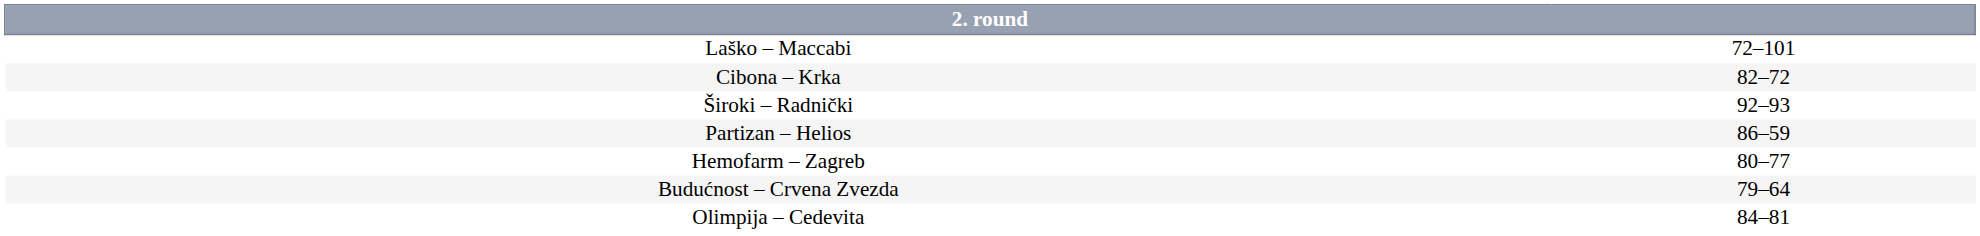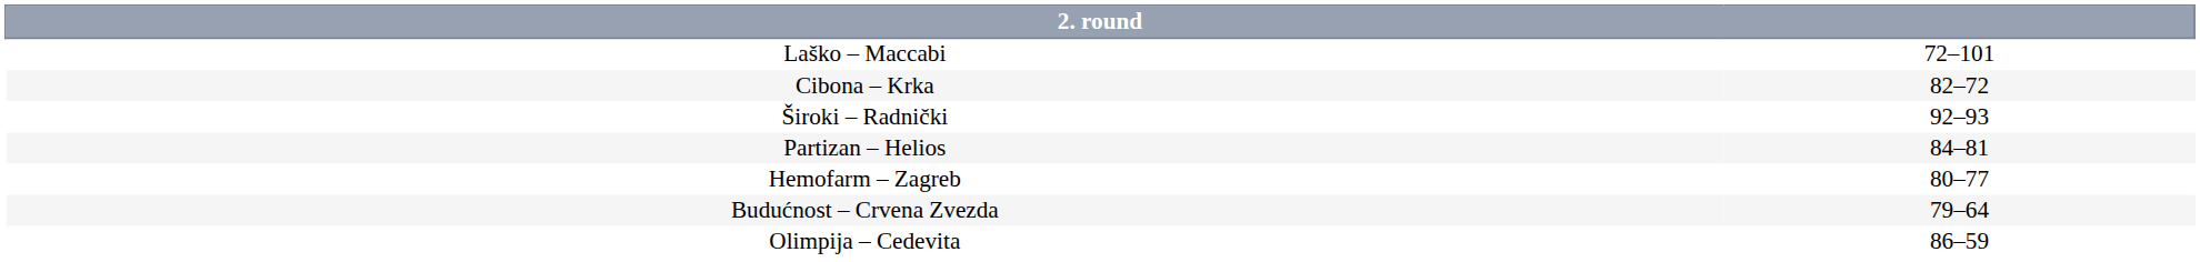 <table border=0 cellspacing=0 cellpadding=1em style="font-size: 85%; border-collapse: collapse;" width=100%>
 <tr>
 <td colspan=5 bgcolor=#98A1B2 style="border:1px solid #7A8392; text-align:center; color:#FFFFFF;"><strong>2. round</strong></td>
 </tr>
 <tr style="text-align:center; background:#FFFFFF">
 <td>Laško – Maccabi</td>
 <td>72–101</td>
 </tr>
 <tr align=center bgcolor=#f5f5f5>
 <td>Cibona – Krka</td>
 <td>82–72</td>
 </tr>
 <tr style="text-align:center; background:#FFFFFF">
 <td>Široki – Radnički</td>
 <td>92–93</td>
 </tr>
 <tr align=center bgcolor=#f5f5f5>
 <td>Partizan – Helios</td>
-<td>86–59</td>
+<td>84–81</td>
 </tr>
 <tr style="text-align:center; background:#FFFFFF">
 <td>Hemofarm – Zagreb</td>
 <td>80–77</td>
 </tr>
 <tr align=center bgcolor=#f5f5f5>
 <td>Budućnost – Crvena Zvezda</td>
 <td>79–64</td>
 </tr>
 <tr style="text-align:center; background:#FFFFFF">
 <td>Olimpija – Cedevita</td>
-<td>84–81</td>
+<td>86–59</td>
 </tr>
 </table>
